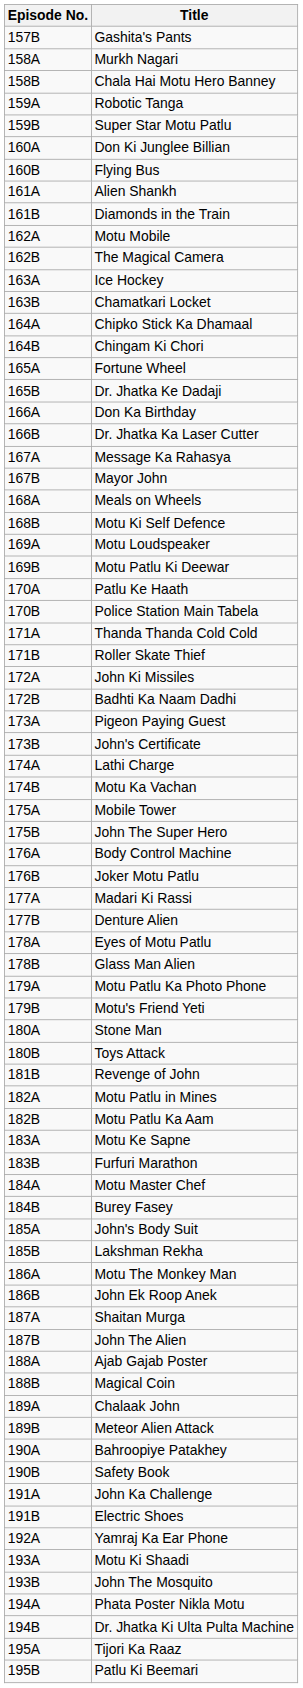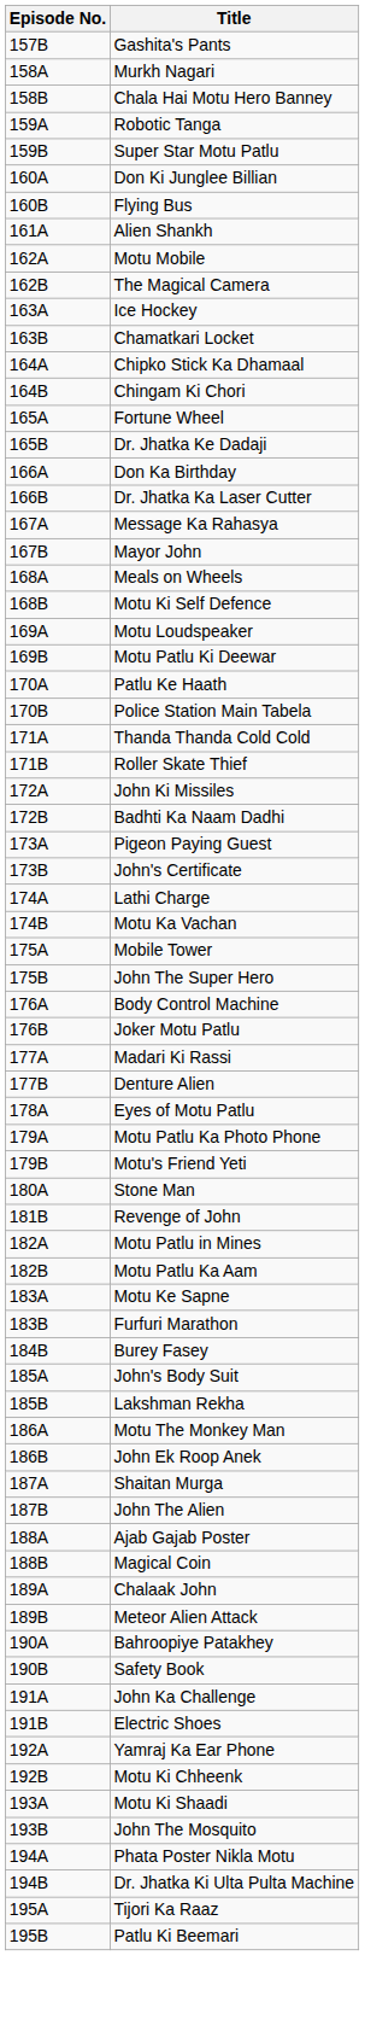 <table class="wikitable">
 <tr>
 <th>Episode No.</th>
 <th>Title</th>
 </tr>
 <tr>
 <td>157B</td>
 <td>Gashita's Pants</td>
 </tr>
 <tr>
 <td>158A</td>
 <td>Murkh Nagari</td>
 </tr>
 <tr>
 <td>158B</td>
 <td>Chala Hai Motu Hero Banney</td>
 </tr>
 <tr>
 <td>159A</td>
 <td>Robotic Tanga</td>
 </tr>
 <tr>
 <td>159B</td>
 <td>Super Star Motu Patlu</td>
 </tr>
 <tr>
 <td>160A</td>
 <td>Don Ki Junglee Billian</td>
 </tr>
 <tr>
 <td>160B</td>
 <td>Flying Bus</td>
 </tr>
 <tr>
 <td>161A</td>
 <td>Alien Shankh</td>
-</tr>
-<tr>
-<td>161B</td>
-<td>Diamonds in the Train</td>
 </tr>
 <tr>
 <td>162A</td>
 <td>Motu Mobile</td>
 </tr>
 <tr>
 <td>162B</td>
 <td>The Magical Camera</td>
 </tr>
 <tr>
 <td>163A</td>
 <td>Ice Hockey</td>
 </tr>
 <tr>
 <td>163B</td>
 <td>Chamatkari Locket</td>
 </tr>
 <tr>
 <td>164A</td>
 <td>Chipko Stick Ka Dhamaal</td>
 </tr>
 <tr>
 <td>164B</td>
 <td>Chingam Ki Chori</td>
 </tr>
 <tr>
 <td>165A</td>
 <td>Fortune Wheel</td>
 </tr>
 <tr>
 <td>165B</td>
 <td>Dr. Jhatka Ke Dadaji</td>
 </tr>
 <tr>
 <td>166A</td>
 <td>Don Ka Birthday</td>
 </tr>
 <tr>
 <td>166B</td>
 <td>Dr. Jhatka Ka Laser Cutter</td>
 </tr>
 <tr>
 <td>167A</td>
 <td>Message Ka Rahasya</td>
 </tr>
 <tr>
 <td>167B</td>
 <td>Mayor John</td>
 </tr>
 <tr>
 <td>168A</td>
 <td>Meals on Wheels</td>
 </tr>
 <tr>
 <td>168B</td>
 <td>Motu Ki Self Defence</td>
 </tr>
 <tr>
 <td>169A</td>
 <td>Motu Loudspeaker</td>
 </tr>
 <tr>
 <td>169B</td>
 <td>Motu Patlu Ki Deewar</td>
 </tr>
 <tr>
 <td>170A</td>
 <td>Patlu Ke Haath</td>
 </tr>
 <tr>
 <td>170B</td>
 <td>Police Station Main Tabela</td>
 </tr>
 <tr>
 <td>171A</td>
 <td>Thanda Thanda Cold Cold</td>
 </tr>
 <tr>
 <td>171B</td>
 <td>Roller Skate Thief</td>
 </tr>
 <tr>
 <td>172A</td>
 <td>John Ki Missiles</td>
 </tr>
 <tr>
 <td>172B</td>
 <td>Badhti Ka Naam Dadhi</td>
 </tr>
 <tr>
 <td>173A</td>
 <td>Pigeon Paying Guest</td>
 </tr>
 <tr>
 <td>173B</td>
 <td>John's Certificate</td>
 </tr>
 <tr>
 <td>174A</td>
 <td>Lathi Charge</td>
 </tr>
 <tr>
 <td>174B</td>
 <td>Motu Ka Vachan</td>
 </tr>
 <tr>
 <td>175A</td>
 <td>Mobile Tower</td>
 </tr>
 <tr>
 <td>175B</td>
 <td>John The Super Hero</td>
 </tr>
 <tr>
 <td>176A</td>
 <td>Body Control Machine</td>
 </tr>
 <tr>
 <td>176B</td>
 <td>Joker Motu Patlu</td>
 </tr>
 <tr>
 <td>177A</td>
 <td>Madari Ki Rassi</td>
 </tr>
 <tr>
 <td>177B</td>
 <td>Denture Alien</td>
 </tr>
 <tr>
 <td>178A</td>
 <td>Eyes of Motu Patlu</td>
 </tr>
 <tr>
-<td>178B</td>
-<td>Glass Man Alien</td>
-</tr>
-<tr>
 <td>179A</td>
 <td>Motu Patlu Ka Photo Phone</td>
 </tr>
 <tr>
 <td>179B</td>
 <td>Motu's Friend Yeti</td>
 </tr>
 <tr>
 <td>180A</td>
 <td>Stone Man</td>
-</tr>
-<tr>
-<td>180B</td>
-<td>Toys Attack</td>
 </tr>
 <tr>
 <td>181B</td>
 <td>Revenge of John</td>
 </tr>
 <tr>
 <td>182A</td>
 <td>Motu Patlu in Mines</td>
 </tr>
 <tr>
 <td>182B</td>
 <td>Motu Patlu Ka Aam</td>
 </tr>
 <tr>
 <td>183A</td>
 <td>Motu Ke Sapne</td>
 </tr>
 <tr>
 <td>183B</td>
 <td>Furfuri Marathon</td>
-</tr>
-<tr>
-<td>184A</td>
-<td>Motu Master Chef</td>
 </tr>
 <tr>
 <td>184B</td>
 <td>Burey Fasey</td>
 </tr>
 <tr>
 <td>185A</td>
 <td>John's Body Suit</td>
 </tr>
 <tr>
 <td>185B</td>
 <td>Lakshman Rekha</td>
 </tr>
 <tr>
 <td>186A</td>
 <td>Motu The Monkey Man</td>
 </tr>
 <tr>
 <td>186B</td>
 <td>John Ek Roop Anek</td>
 </tr>
 <tr>
 <td>187A</td>
 <td>Shaitan Murga</td>
 </tr>
 <tr>
 <td>187B</td>
 <td>John The Alien</td>
 </tr>
 <tr>
 <td>188A</td>
 <td>Ajab Gajab Poster</td>
 </tr>
 <tr>
 <td>188B</td>
 <td>Magical Coin</td>
 </tr>
 <tr>
 <td>189A</td>
 <td>Chalaak John</td>
 </tr>
 <tr>
 <td>189B</td>
 <td>Meteor Alien Attack</td>
 </tr>
 <tr>
 <td>190A</td>
 <td>Bahroopiye Patakhey</td>
 </tr>
 <tr>
 <td>190B</td>
 <td>Safety Book</td>
 </tr>
 <tr>
 <td>191A</td>
 <td>John Ka Challenge</td>
 </tr>
 <tr>
 <td>191B</td>
 <td>Electric Shoes</td>
 </tr>
 <tr>
 <td>192A</td>
 <td>Yamraj Ka Ear Phone</td>
 </tr>
 <tr>
+<td>192B</td>
+<td>Motu Ki Chheenk</td>
+</tr>
+<tr>
 <td>193A</td>
 <td>Motu Ki Shaadi</td>
 </tr>
 <tr>
 <td>193B</td>
 <td>John The Mosquito</td>
 </tr>
 <tr>
 <td>194A</td>
 <td>Phata Poster Nikla Motu</td>
 </tr>
 <tr>
 <td>194B</td>
 <td>Dr. Jhatka Ki Ulta Pulta Machine</td>
 </tr>
 <tr>
 <td>195A</td>
 <td>Tijori Ka Raaz</td>
 </tr>
 <tr>
 <td>195B</td>
 <td>Patlu Ki Beemari</td>
 </tr>
 </table>
